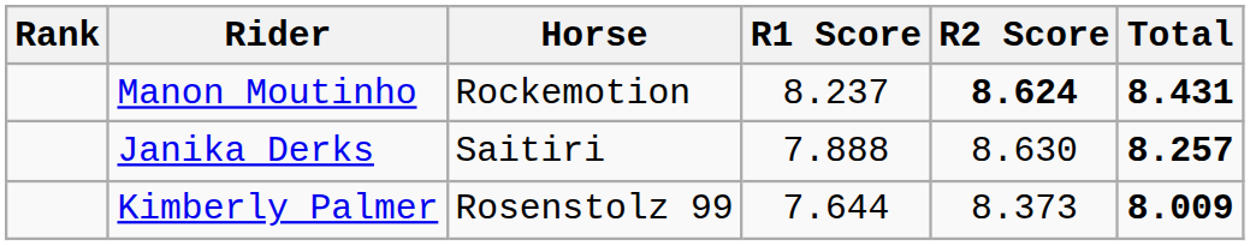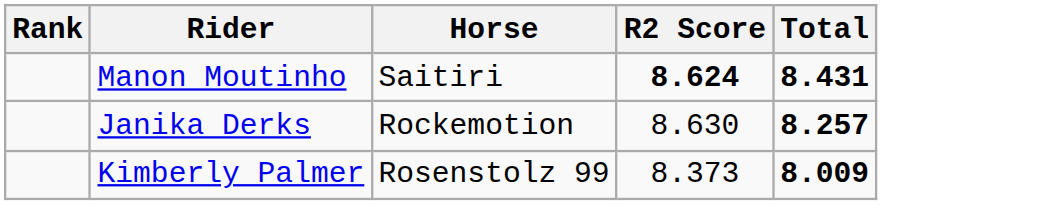 <table class="wikitable sortable" style="text-align:center">
 <tr>
 <th>Rank</th>
 <th>Rider</th>
 <th>Horse</th>
-<th>R1 Score</th>
 <th>R2 Score</th>
 <th>Total</th>
 </tr>
 <tr>
 <td></td>
 <td align="left"> <a href='#'>Manon Moutinho</a></td>
-<td align="left">Rockemotion</td>
-<td>8.237</td>
+<td align="left">Saitiri</td>
 <td><strong>8.624</strong></td>
 <td><strong>8.431</strong></td>
 </tr>
 <tr>
 <td></td>
 <td align="left"> <a href='#'>Janika Derks</a></td>
-<td align="left">Saitiri</td>
-<td>7.888</td>
+<td align="left">Rockemotion</td>
 <td>8.630</td>
 <td><strong>8.257</strong></td>
 </tr>
 <tr>
 <td></td>
 <td align="left"> <a href='#'>Kimberly Palmer</a></td>
 <td align="left">Rosenstolz 99</td>
-<td>7.644</td>
 <td>8.373</td>
 <td><strong>8.009</strong></td>
 </tr>
 </table>
